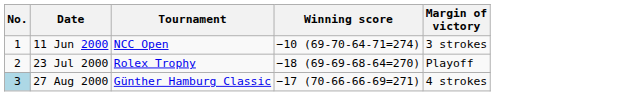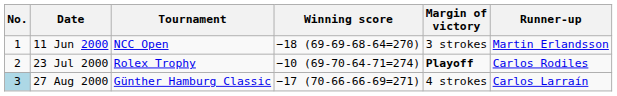 <table class="wikitable" style="font-size:95%;">
 <tr>
 <th>No.</th>
 <th>Date</th>
 <th>Tournament</th>
 <th>Winning score</th>
 <th>Margin of<br>victory</th>
+<th>Runner-up</th>
 </tr>
 <tr>
 <td align=center>1</td>
 <td align=right>11 Jun <a href='#'>2000</a></td>
 <td><a href='#'>NCC Open</a></td>
-<td>−10 (69-70-64-71=274)</td>
+<td>−18 (69-69-68-64=270)</td>
 <td>3 strokes</td>
+<td> <a href='#'>Martin Erlandsson</a></td>
 </tr>
 <tr>
 <td align=center>2</td>
 <td align=right>23 Jul 2000</td>
 <td><a href='#'>Rolex Trophy</a></td>
-<td>−18 (69-69-68-64=270)</td>
-<td>Playoff</td>
+<td>−10 (69-70-64-71=274)</td>
+<td><strong>Playoff</strong></td>
+<td> <a href='#'>Carlos Rodiles</a></td>
 </tr>
 <tr>
 <td align=center style="background: lightblue;">3</td>
 <td align=right>27 Aug 2000</td>
 <td><a href='#'>Günther Hamburg Classic</a></td>
 <td>−17 (70-66-66-69=271)</td>
 <td>4 strokes</td>
+<td> <a href='#'>Carlos Larraín</a></td>
 </tr>
 </table>
